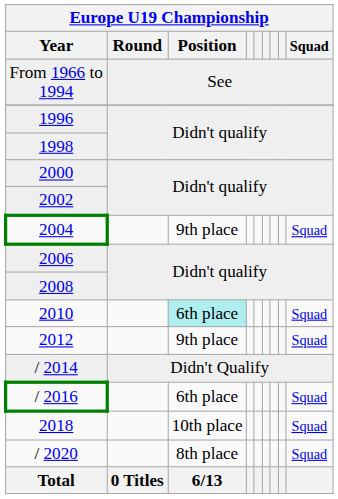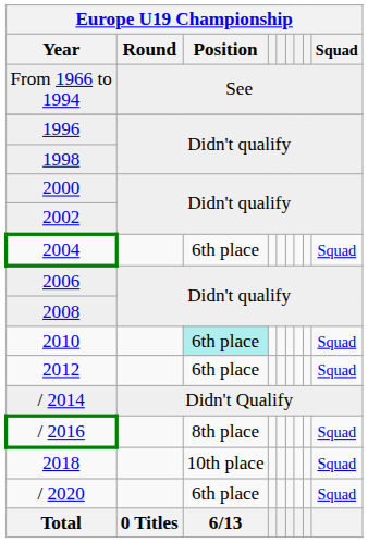 <table class="wikitable" style="text-align: center;">
 <tr>
 <th colspan=9><a href='#'>Europe U19 Championship</a></th>
 </tr>
 <tr>
 <th>Year</th>
 <th>Round</th>
 <th>Position</th>
 <th></th>
 <th></th>
 <th></th>
 <th></th>
 <th></th>
 <th><small>Squad</small></th>
 </tr>
 <tr bgcolor="efefef">
 <td>From <a href='#'>1966</a> to <br> <a href='#'>1994</a></td>
 <td colspan=8>See </td>
 </tr>
 <tr>
 </tr>
 <tr bgcolor="efefef">
 <td> <a href='#'>1996</a></td>
 <td colspan=8 rowspan=2>Didn't qualify</td>
 </tr>
 <tr bgcolor="efefef">
 <td> <a href='#'>1998</a></td>
 </tr>
 <tr bgcolor="efefef">
 <td> <a href='#'>2000</a></td>
 <td colspan=8 rowspan=2>Didn't qualify</td>
 </tr>
 <tr bgcolor="efefef">
 <td> <a href='#'>2002</a></td>
 </tr>
 <tr>
 <td style="border:3px solid green"> <a href='#'>2004</a></td>
 <td></td>
-<td>9th place</td>
+<td>6th place</td>
 <td></td>
 <td></td>
 <td></td>
 <td></td>
 <td></td>
 <td><small><a href='#'>Squad</a></small></td>
 </tr>
 <tr bgcolor="efefef">
 <td> <a href='#'>2006</a></td>
 <td colspan=8 rowspan=2>Didn't qualify</td>
 </tr>
 <tr bgcolor="efefef">
 <td> <a href='#'>2008</a></td>
 </tr>
 <tr>
 <td> <a href='#'>2010</a></td>
 <td></td>
 <td style="background: paleturquoise;">6th place</td>
 <td></td>
 <td></td>
 <td></td>
 <td></td>
 <td></td>
 <td><small><a href='#'>Squad</a></small></td>
 </tr>
 <tr>
 <td> <a href='#'>2012</a></td>
 <td></td>
-<td>9th place</td>
+<td>6th place</td>
 <td></td>
 <td></td>
 <td></td>
 <td></td>
 <td></td>
 <td><small><a href='#'>Squad</a></small></td>
 </tr>
 <tr bgcolor="efefef">
 <td>/ <a href='#'>2014</a></td>
 <td colspan=8>Didn't Qualify</td>
 </tr>
 <tr>
 <td style="border:3px solid green">/ <a href='#'>2016</a></td>
 <td></td>
-<td>6th place</td>
+<td>8th place</td>
 <td></td>
 <td></td>
 <td></td>
 <td></td>
 <td></td>
 <td><small><a href='#'>Squad</a></small></td>
 </tr>
 <tr>
 <td> <a href='#'>2018</a></td>
 <td></td>
 <td>10th place</td>
 <td></td>
 <td></td>
 <td></td>
 <td></td>
 <td></td>
 <td><small><a href='#'>Squad</a></small></td>
 </tr>
 <tr>
 <td>/ <a href='#'>2020</a></td>
 <td></td>
-<td>8th place</td>
+<td>6th place</td>
 <td></td>
 <td></td>
 <td></td>
 <td></td>
 <td></td>
 <td><small><a href='#'>Squad</a></small></td>
 </tr>
 <tr>
 <th>Total</th>
 <th>0 Titles</th>
 <th>6/13</th>
 <th></th>
 <th></th>
 <th></th>
 <th></th>
 <th></th>
 <th></th>
 </tr>
 </table>
